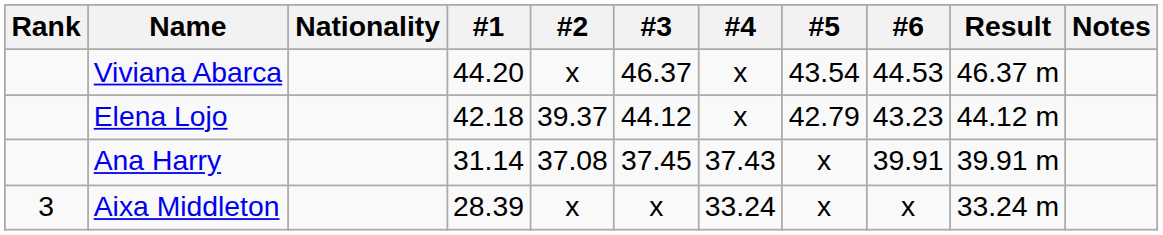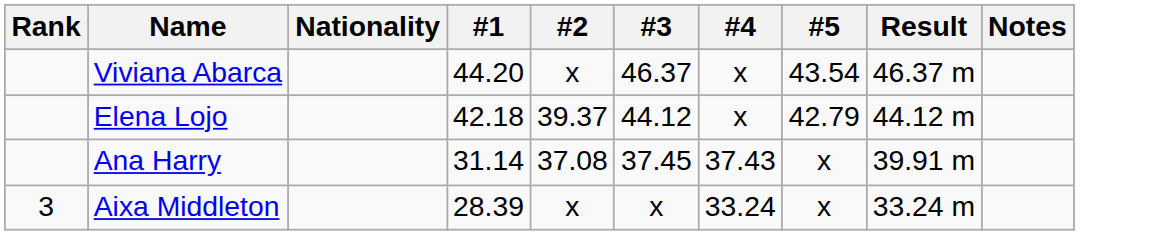 <table class="wikitable sortable" style="text-align:center">
 <tr>
 <th>Rank</th>
 <th>Name</th>
 <th>Nationality</th>
 <th>#1</th>
 <th>#2</th>
 <th>#3</th>
 <th>#4</th>
 <th>#5</th>
-<th>#6</th>
 <th>Result</th>
 <th>Notes</th>
 </tr>
 <tr>
 <td></td>
 <td align=left><a href='#'>Viviana Abarca</a></td>
 <td align=left></td>
 <td>44.20</td>
 <td>x</td>
 <td>46.37</td>
 <td>x</td>
 <td>43.54</td>
-<td>44.53</td>
 <td>46.37 m</td>
 <td></td>
 </tr>
 <tr>
 <td></td>
 <td align=left><a href='#'>Elena Lojo</a></td>
 <td align=left></td>
 <td>42.18</td>
 <td>39.37</td>
 <td>44.12</td>
 <td>x</td>
 <td>42.79</td>
-<td>43.23</td>
 <td>44.12 m</td>
 <td></td>
 </tr>
 <tr>
 <td></td>
 <td align=left><a href='#'>Ana Harry</a></td>
 <td align=left></td>
 <td>31.14</td>
 <td>37.08</td>
 <td>37.45</td>
 <td>37.43</td>
 <td>x</td>
-<td>39.91</td>
 <td>39.91 m</td>
 <td></td>
 </tr>
 <tr>
 <td>3</td>
 <td align=left><a href='#'>Aixa Middleton</a></td>
 <td align=left></td>
 <td>28.39</td>
 <td>x</td>
 <td>x</td>
 <td>33.24</td>
 <td>x</td>
-<td>x</td>
 <td>33.24 m</td>
 <td></td>
 </tr>
 </table>
